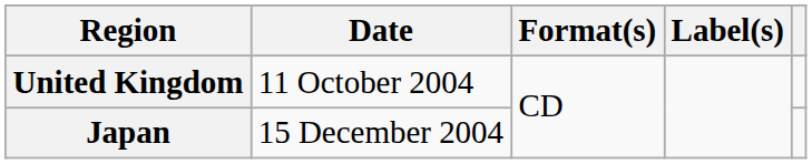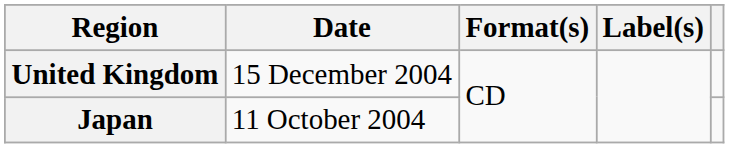 <table class="wikitable plainrowheaders">
 <tr>
 <th scope="col">Region</th>
 <th scope="col">Date</th>
 <th scope="col">Format(s)</th>
 <th scope="col">Label(s)</th>
 <th scope="col"></th>
 </tr>
 <tr>
 <th scope="row">United Kingdom</th>
-<td>11 October 2004</td>
+<td>15 December 2004</td>
 <td rowspan="2">CD</td>
 <td rowspan="2"></td>
 <td></td>
 </tr>
 <tr>
 <th scope="row">Japan</th>
-<td>15 December 2004</td>
+<td>11 October 2004</td>
 <td></td>
 </tr>
 </table>
